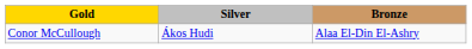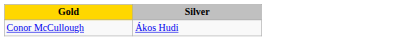 <table class="wikitable" style="text-align:left">
 <tr align="center">
 <td width=200 bgcolor=gold><strong>Gold</strong></td>
 <td width=200 bgcolor=silver><strong>Silver</strong></td>
-<td width=200 bgcolor=CC9966><strong>Bronze</strong></td>
 </tr>
 <tr>
 <td><a href='#'>Conor McCullough</a><br></td>
 <td><a href='#'>Ákos Hudi</a><br></td>
-<td><a href='#'>Alaa El-Din El-Ashry</a><br></td>
 </tr>
 </table>
